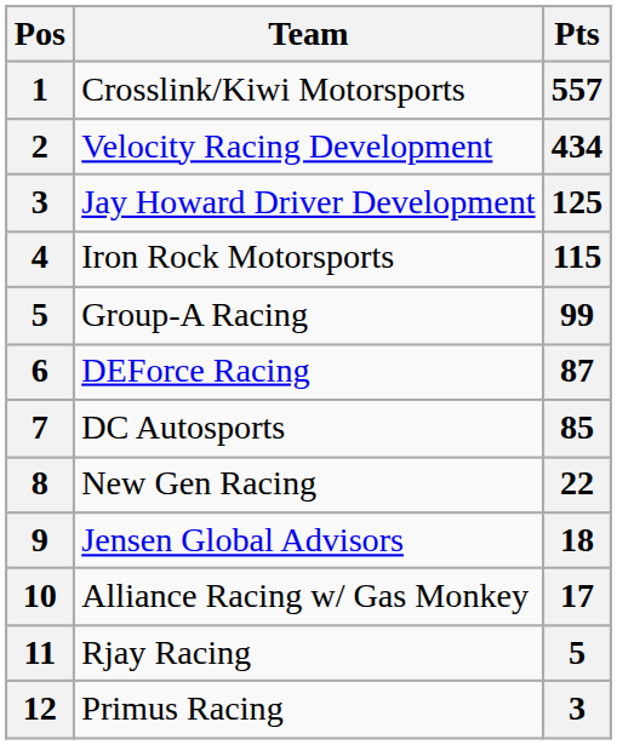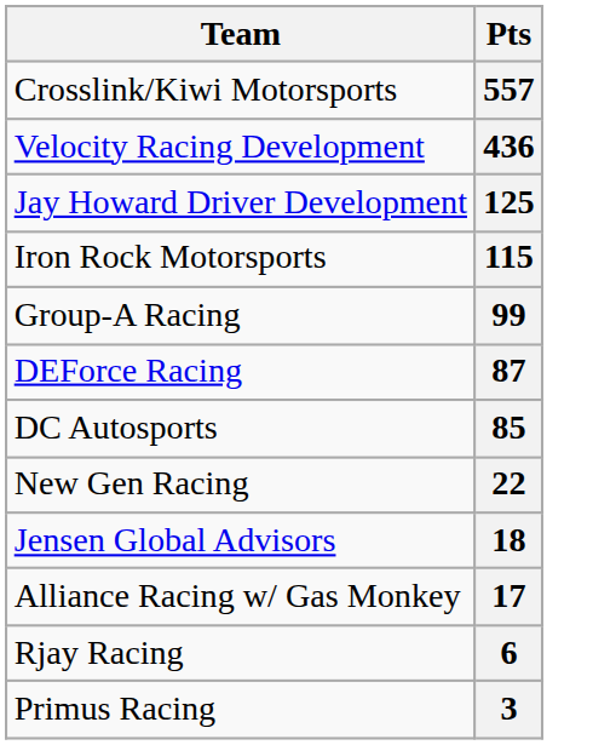 <table class="wikitable" style="font-size: 85%">
 <tr>
-<th>Pos</th>
 <th>Team</th>
 <th>Pts</th>
 </tr>
 <tr>
-<th>1</th>
 <td>Crosslink/Kiwi Motorsports</td>
 <th>557</th>
 </tr>
 <tr>
-<th>2</th>
 <td><a href='#'>Velocity Racing Development</a></td>
-<th>434</th>
+<th>436</th>
 </tr>
 <tr>
-<th>3</th>
 <td><a href='#'>Jay Howard Driver Development</a></td>
 <th>125</th>
 </tr>
 <tr>
-<th>4</th>
 <td>Iron Rock Motorsports</td>
 <th>115</th>
 </tr>
 <tr>
-<th>5</th>
 <td>Group-A Racing</td>
 <th>99</th>
 </tr>
 <tr>
-<th>6</th>
 <td><a href='#'>DEForce Racing</a></td>
 <th>87</th>
 </tr>
 <tr>
-<th>7</th>
 <td>DC Autosports</td>
 <th>85</th>
 </tr>
 <tr>
-<th>8</th>
 <td>New Gen Racing</td>
 <th>22</th>
 </tr>
 <tr>
-<th>9</th>
 <td><a href='#'>Jensen Global Advisors</a></td>
 <th>18</th>
 </tr>
 <tr>
-<th>10</th>
 <td>Alliance Racing w/ Gas Monkey</td>
 <th>17</th>
 </tr>
 <tr>
-<th>11</th>
 <td>Rjay Racing</td>
-<th>5</th>
+<th>6</th>
 </tr>
 <tr>
-<th>12</th>
 <td>Primus Racing</td>
 <th>3</th>
 </tr>
 </table>
